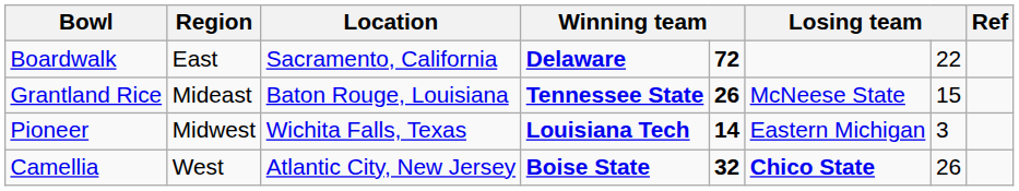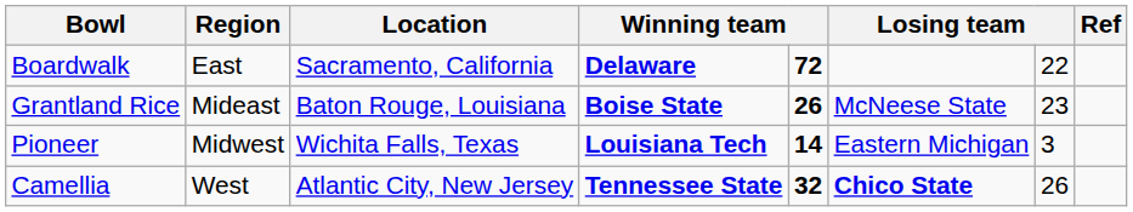 <table class="wikitable">
 <tr>
 <th>Bowl</th>
 <th>Region</th>
 <th>Location</th>
 <th colspan="2">Winning team</th>
 <th colspan="2">Losing team</th>
 <th>Ref</th>
 </tr>
 <tr>
 <td><a href='#'>Boardwalk</a></td>
 <td>East</td>
 <td><a href='#'>Sacramento, California</a></td>
 <td><strong><a href='#'>Delaware</a></strong></td>
 <td><strong>72</strong></td>
 <td></td>
 <td>22</td>
 <td></td>
 </tr>
 <tr>
 <td><a href='#'>Grantland Rice</a></td>
 <td>Mideast</td>
 <td><a href='#'>Baton Rouge, Louisiana</a></td>
-<td><strong><a href='#'>Tennessee State</a></strong></td>
+<td><strong><a href='#'>Boise State</a></strong></td>
 <td><strong>26</strong></td>
 <td><a href='#'>McNeese State</a></td>
-<td>15</td>
+<td>23</td>
 <td></td>
 </tr>
 <tr>
 <td><a href='#'>Pioneer</a></td>
 <td>Midwest</td>
 <td><a href='#'>Wichita Falls, Texas</a></td>
 <td><strong><a href='#'>Louisiana Tech</a></strong></td>
 <td><strong>14</strong></td>
 <td><a href='#'>Eastern Michigan</a></td>
 <td>3</td>
 <td></td>
 </tr>
 <tr>
 <td><a href='#'>Camellia</a></td>
 <td>West</td>
 <td><a href='#'>Atlantic City, New Jersey</a></td>
-<td><strong><a href='#'>Boise State</a></strong></td>
+<td><strong><a href='#'>Tennessee State</a></strong></td>
 <td><strong>32</strong></td>
 <td><strong><a href='#'>Chico State</a></strong></td>
 <td>26</td>
 <td></td>
 </tr>
 </table>
